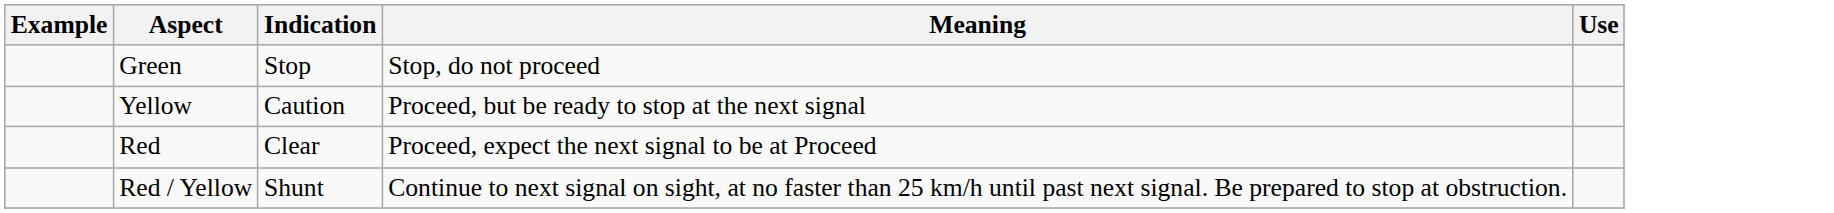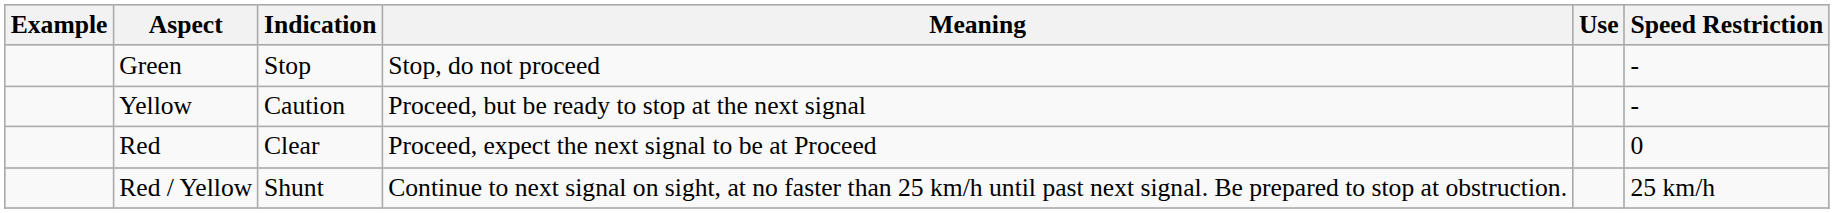 <table class="wikitable">
 <tr>
 <th>Example</th>
 <th>Aspect</th>
 <th>Indication</th>
 <th>Meaning</th>
 <th>Use</th>
+<th>Speed Restriction</th>
 </tr>
 <tr>
 <td></td>
 <td>Green</td>
 <td>Stop</td>
 <td>Stop, do not proceed</td>
 <td></td>
+<td>-</td>
 </tr>
 <tr>
 <td></td>
 <td>Yellow</td>
 <td>Caution</td>
 <td>Proceed, but be ready to stop at the next signal</td>
 <td></td>
+<td>-</td>
 </tr>
 <tr>
 <td></td>
 <td>Red</td>
 <td>Clear</td>
 <td>Proceed, expect the next signal to be at Proceed</td>
 <td></td>
+<td>0</td>
 </tr>
 <tr>
 <td></td>
 <td>Red / Yellow</td>
 <td>Shunt</td>
 <td>Continue to next signal on sight, at no faster than 25 km/h until past next signal. Be prepared to stop at obstruction.</td>
 <td></td>
+<td>25 km/h</td>
 </tr>
 </table>
